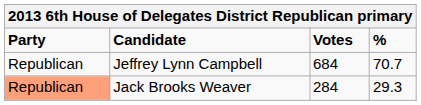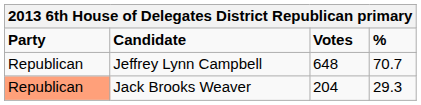 <table class="wikitable">
 <tr>
 <th colspan="4">2013 6th House of Delegates District Republican primary</th>
 </tr>
 <tr>
 <td><strong>Party</strong></td>
 <td><strong>Candidate</strong></td>
 <td><strong>Votes</strong></td>
 <td><strong>%</strong></td>
 </tr>
 <tr>
 <td>Republican</td>
 <td>Jeffrey Lynn Campbell</td>
-<td>684</td>
+<td>648</td>
 <td>70.7</td>
 </tr>
 <tr>
 <td style="background: lightsalmon;">Republican</td>
 <td>Jack Brooks Weaver</td>
-<td>284</td>
+<td>204</td>
 <td>29.3</td>
 </tr>
 </table>
